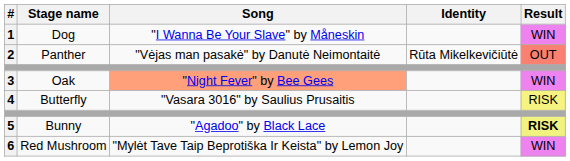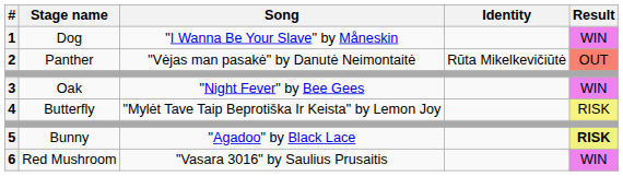 <table class="wikitable plainrowheaders" style="text-align: center">
 <tr>
 <th>#</th>
 <th>Stage name</th>
 <th>Song</th>
 <th>Identity</th>
 <th>Result</th>
 </tr>
 <tr>
 <th>1</th>
 <td>Dog</td>
 <td>"<a href='#'>I Wanna Be Your Slave</a>" by <a href='#'>Måneskin</a></td>
 <td></td>
 <td bgcolor="violet">WIN</td>
 </tr>
 <tr>
 <th>2</th>
 <td>Panther</td>
 <td>"Vėjas man pasakė" by Danutė Neimontaitė</td>
 <td>Rūta Mikelkevičiūtė</td>
 <td bgcolor=salmon>OUT</td>
 </tr>
 <tr>
 <td colspan="5" style="background:darkgray"></td>
 </tr>
 <tr>
 <th>3</th>
 <td>Oak</td>
-<td style="background: lightsalmon;">"<a href='#'>Night Fever</a>" by <a href='#'>Bee Gees</a></td>
+<td>"<a href='#'>Night Fever</a>" by <a href='#'>Bee Gees</a></td>
 <td></td>
 <td bgcolor="violet">WIN</td>
 </tr>
 <tr>
 <th>4</th>
 <td>Butterfly</td>
-<td>"Vasara 3016" by Saulius Prusaitis</td>
+<td>"Mylėt Tave Taip Beprotiška Ir Keista" by Lemon Joy</td>
 <td></td>
 <td bgcolor="#F7F381">RISK</td>
 </tr>
 <tr>
 <td colspan="5" style="background:darkgray"></td>
 </tr>
 <tr>
 <th>5</th>
 <td>Bunny</td>
 <td>"<a href='#'>Agadoo</a>" by <a href='#'>Black Lace</a></td>
 <td></td>
 <td bgcolor="#F1F381"><strong>RISK</strong></td>
 </tr>
 <tr>
 <th>6</th>
 <td>Red Mushroom</td>
-<td>"Mylėt Tave Taip Beprotiška Ir Keista" by Lemon Joy</td>
+<td>"Vasara 3016" by Saulius Prusaitis</td>
 <td></td>
 <td bgcolor="violet">WIN</td>
 </tr>
 </table>
